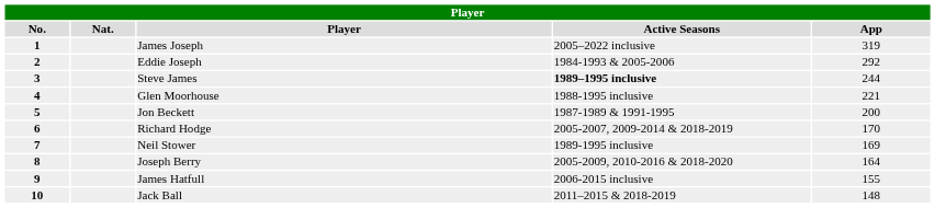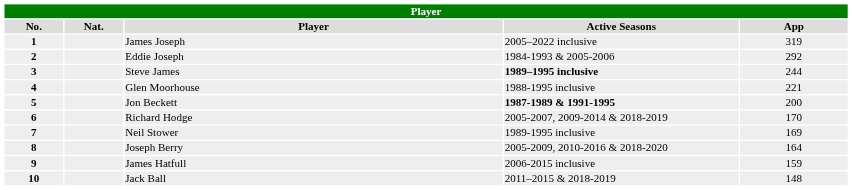 <table class="toccolours"  style="width:97%; clear:both; margin:1.5em auto; text-align:center;">
 <tr>
 <th colspan="11" style="background:green; color:white;">Player</th>
 </tr>
 <tr style="background:#ddd;">
 <th width=7%>No.</th>
 <th width=7%>Nat.</th>
 <th !width=30%>Player</th>
 <th width=28%>Active Seasons</th>
 <th widith=28%>App</th>
 </tr>
 <tr style="background:#eee;">
 <td><strong>1</strong></td>
 <td></td>
 <td align=left>James Joseph</td>
 <td align=left>2005–2022 inclusive</td>
 <td>319</td>
 </tr>
 <tr style="background:#eee;">
 <td><strong>2</strong></td>
 <td></td>
 <td align="left">Eddie Joseph</td>
 <td align=left>1984-1993 & 2005-2006</td>
 <td>292</td>
 </tr>
 <tr style="background:#eee;">
 <td><strong>3</strong></td>
 <td></td>
 <td align=left>Steve James</td>
 <td align=left><strong>1989–1995 inclusive</strong></td>
 <td>244</td>
 </tr>
 <tr style="background:#eee;">
 <td><strong>4</strong></td>
 <td></td>
 <td align=left>Glen Moorhouse</td>
 <td align=left>1988-1995 inclusive</td>
 <td>221</td>
 </tr>
 <tr style="background:#eee;">
 <td><strong>5</strong></td>
 <td></td>
 <td align=left>Jon Beckett</td>
-<td align=left>1987-1989 & 1991-1995</td>
+<td align=left><strong>1987-1989 & 1991-1995</strong></td>
 <td>200</td>
 </tr>
 <tr style="background:#eee;">
 <td><strong>6</strong></td>
 <td></td>
 <td align=left>Richard Hodge</td>
 <td align=left>2005-2007, 2009-2014 & 2018-2019</td>
 <td>170</td>
 </tr>
 <tr style="background:#eee;">
 <td><strong>7</strong></td>
 <td></td>
 <td align=left>Neil Stower</td>
 <td align=left>1989-1995 inclusive</td>
 <td>169</td>
 </tr>
 <tr style="background:#eee;">
 <td><strong>8</strong></td>
 <td></td>
 <td align=left>Joseph Berry</td>
 <td align=left>2005-2009, 2010-2016 & 2018-2020</td>
 <td>164</td>
 </tr>
 <tr style="background:#eee;">
 <td><strong>9</strong></td>
 <td></td>
 <td align=left>James Hatfull</td>
 <td align=left>2006-2015 inclusive</td>
-<td>155</td>
+<td>159</td>
 </tr>
 <tr style="background:#eee;">
 <td><strong>10</strong></td>
 <td></td>
 <td align=left>Jack Ball</td>
 <td align=left>2011–2015 & 2018-2019</td>
 <td>148</td>
 </tr>
 <tr style="background:#eee;">
 </tr>
 </table>
